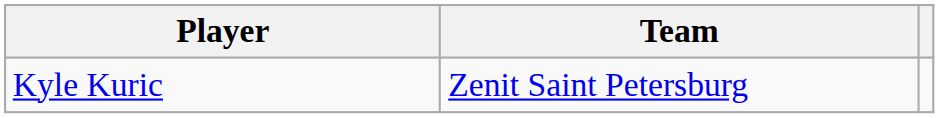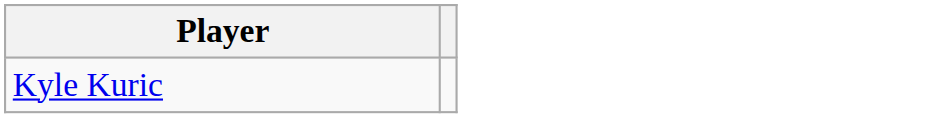 <table class="wikitable" style="text-align: center;">
 <tr>
 <th style="width:200px;">Player</th>
-<th style="width:220px;">Team</th>
 <th></th>
 </tr>
 <tr>
 <td align="left"> <a href='#'>Kyle Kuric</a></td>
-<td align="left"> <a href='#'>Zenit Saint Petersburg</a></td>
 <td></td>
 </tr>
 </table>
